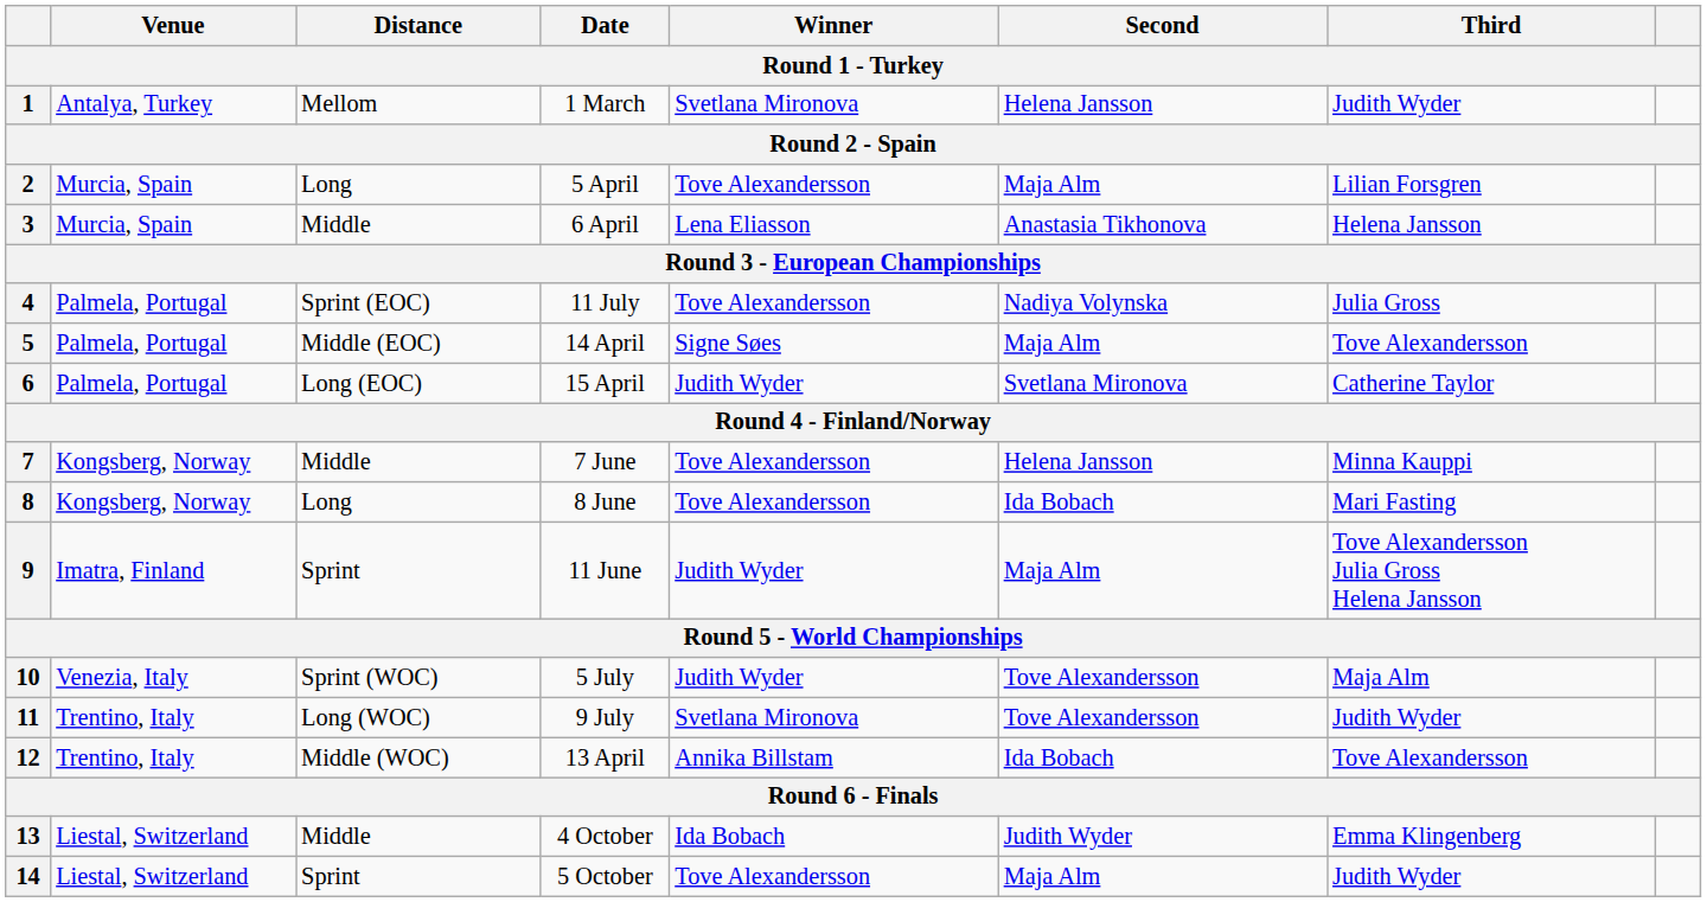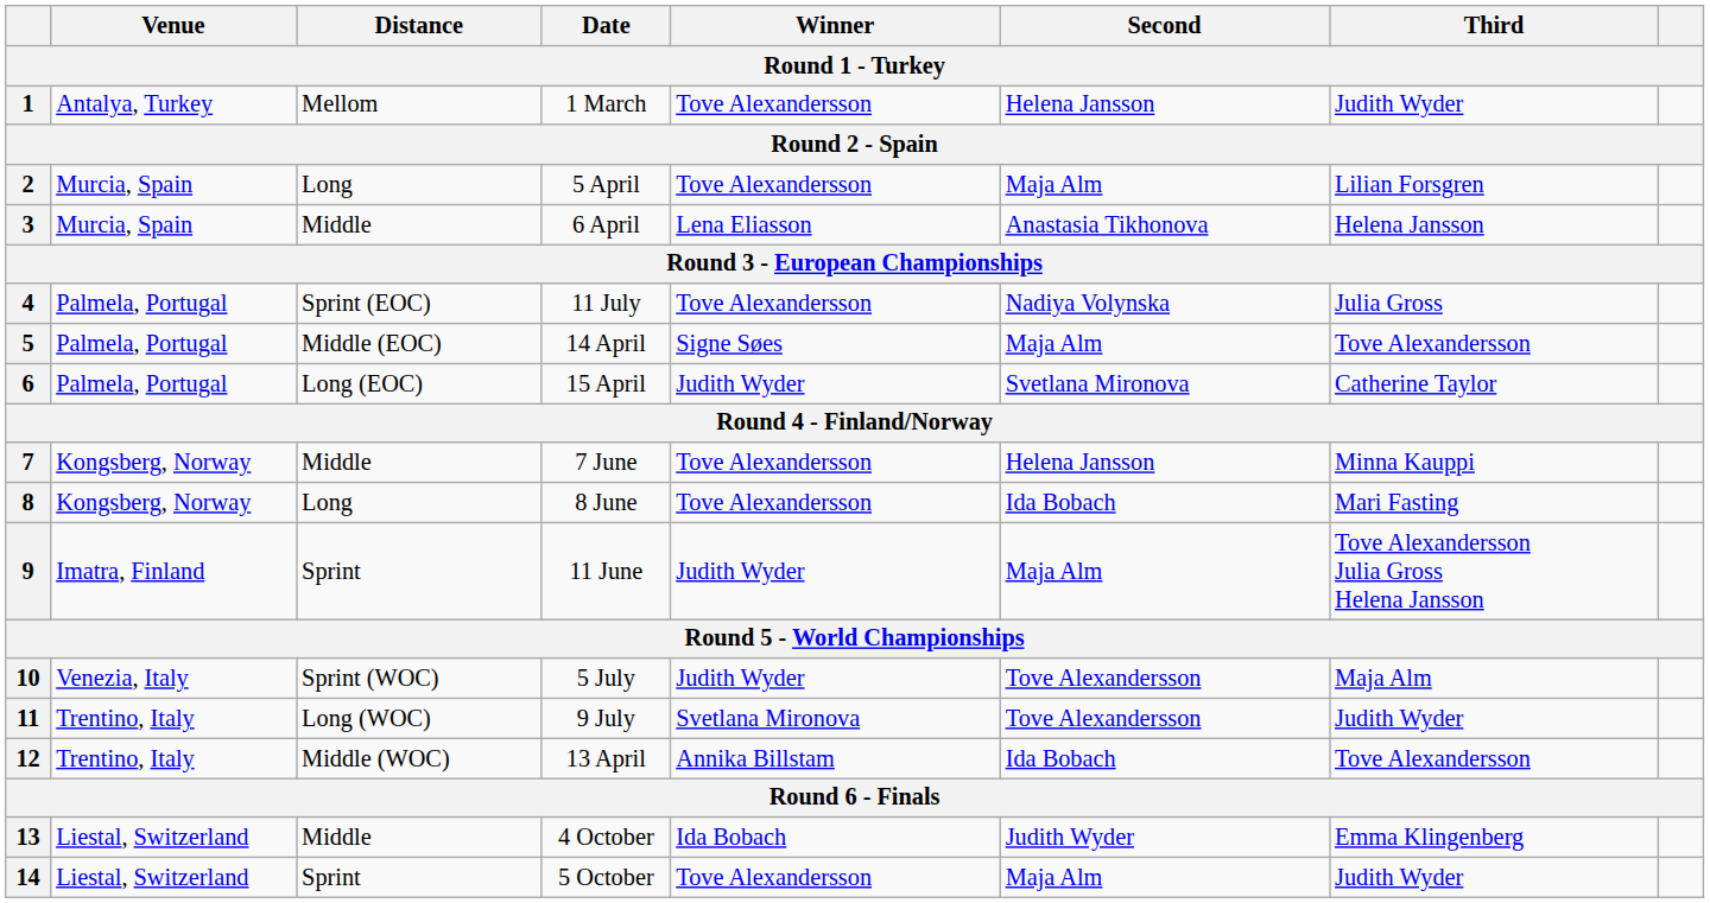 <table class="wikitable" style="font-size: 90%">
 <tr>
 <th width="20"></th>
 <th width="140">Venue</th>
 <th width="140">Distance</th>
 <th width="70">Date</th>
 <th width="190">Winner</th>
 <th width="190">Second</th>
 <th width="190">Third</th>
 <th width="20"></th>
 </tr>
 <tr>
 <th colspan="8">Round 1 - Turkey</th>
 </tr>
 <tr>
 <th>1</th>
 <td> <a href='#'>Antalya</a>, <a href='#'>Turkey</a></td>
 <td>Mellom</td>
 <td align=center>1 March</td>
-<td> <a href='#'>Svetlana Mironova</a></td>
+<td> <a href='#'>Tove Alexandersson</a></td>
 <td> <a href='#'>Helena Jansson</a></td>
 <td> <a href='#'>Judith Wyder</a></td>
 <td></td>
 </tr>
 <tr>
 <th colspan="8">Round 2 - Spain</th>
 </tr>
 <tr>
 <th>2</th>
 <td> <a href='#'>Murcia</a>, <a href='#'>Spain</a></td>
 <td>Long</td>
 <td align=center>5 April</td>
 <td> <a href='#'>Tove Alexandersson</a></td>
 <td> <a href='#'>Maja Alm</a></td>
 <td> <a href='#'>Lilian Forsgren</a></td>
 <td></td>
 </tr>
 <tr>
 <th>3</th>
 <td> <a href='#'>Murcia</a>, <a href='#'>Spain</a></td>
 <td>Middle</td>
 <td align=center>6 April</td>
 <td> <a href='#'>Lena Eliasson</a></td>
 <td> <a href='#'>Anastasia Tikhonova</a></td>
 <td> <a href='#'>Helena Jansson</a></td>
 <td></td>
 </tr>
 <tr>
 <th colspan="8">Round 3 - <a href='#'>European Championships</a></th>
 </tr>
 <tr>
 <th>4</th>
 <td> <a href='#'>Palmela</a>, <a href='#'>Portugal</a></td>
 <td>Sprint (EOC)</td>
 <td align=center>11 July</td>
 <td> <a href='#'>Tove Alexandersson</a></td>
 <td> <a href='#'>Nadiya Volynska</a></td>
 <td> <a href='#'>Julia Gross</a></td>
 <td></td>
 </tr>
 <tr>
 <th>5</th>
 <td> <a href='#'>Palmela</a>, <a href='#'>Portugal</a></td>
 <td>Middle (EOC)</td>
 <td align=center>14 April</td>
 <td> <a href='#'>Signe Søes</a></td>
 <td> <a href='#'>Maja Alm</a></td>
 <td> <a href='#'>Tove Alexandersson</a></td>
 <td></td>
 </tr>
 <tr>
 <th>6</th>
 <td> <a href='#'>Palmela</a>, <a href='#'>Portugal</a></td>
 <td>Long (EOC)</td>
 <td align=center>15 April</td>
 <td> <a href='#'>Judith Wyder</a></td>
 <td> <a href='#'>Svetlana Mironova</a></td>
 <td> <a href='#'>Catherine Taylor</a></td>
 <td></td>
 </tr>
 <tr>
 <th colspan="8">Round 4 - Finland/Norway</th>
 </tr>
 <tr>
 <th>7</th>
 <td> <a href='#'>Kongsberg</a>, <a href='#'>Norway</a></td>
 <td>Middle</td>
 <td align=center>7 June</td>
 <td> <a href='#'>Tove Alexandersson</a></td>
 <td> <a href='#'>Helena Jansson</a></td>
 <td> <a href='#'>Minna Kauppi</a></td>
 <td></td>
 </tr>
 <tr>
 <th>8</th>
 <td> <a href='#'>Kongsberg</a>, <a href='#'>Norway</a></td>
 <td>Long</td>
 <td align=center>8 June</td>
 <td> <a href='#'>Tove Alexandersson</a></td>
 <td> <a href='#'>Ida Bobach</a></td>
 <td> <a href='#'>Mari Fasting</a></td>
 <td></td>
 </tr>
 <tr>
 <th>9</th>
 <td> <a href='#'>Imatra</a>, <a href='#'>Finland</a></td>
 <td>Sprint</td>
 <td align=center>11 June</td>
 <td> <a href='#'>Judith Wyder</a></td>
 <td> <a href='#'>Maja Alm</a></td>
 <td> <a href='#'>Tove Alexandersson</a><br> <a href='#'>Julia Gross</a><br> <a href='#'>Helena Jansson</a></td>
 <td></td>
 </tr>
 <tr>
 <th colspan="8">Round 5 - <a href='#'>World Championships</a></th>
 </tr>
 <tr>
 <th>10</th>
 <td> <a href='#'>Venezia</a>, <a href='#'>Italy</a></td>
 <td>Sprint (WOC)</td>
 <td align=center>5 July</td>
 <td> <a href='#'>Judith Wyder</a></td>
 <td> <a href='#'>Tove Alexandersson</a></td>
 <td> <a href='#'>Maja Alm</a></td>
 <td></td>
 </tr>
 <tr>
 <th>11</th>
 <td> <a href='#'>Trentino</a>, <a href='#'>Italy</a></td>
 <td>Long (WOC)</td>
 <td align=center>9 July</td>
 <td> <a href='#'>Svetlana Mironova</a></td>
 <td> <a href='#'>Tove Alexandersson</a></td>
 <td> <a href='#'>Judith Wyder</a></td>
 <td></td>
 </tr>
 <tr>
 <th>12</th>
 <td> <a href='#'>Trentino</a>, <a href='#'>Italy</a></td>
 <td>Middle (WOC)</td>
 <td align=center>13 April</td>
 <td> <a href='#'>Annika Billstam</a></td>
 <td> <a href='#'>Ida Bobach</a></td>
 <td> <a href='#'>Tove Alexandersson</a></td>
 <td></td>
 </tr>
 <tr>
 <th colspan="8">Round 6 - Finals</th>
 </tr>
 <tr>
 <th>13</th>
 <td> <a href='#'>Liestal</a>, <a href='#'>Switzerland</a></td>
 <td>Middle</td>
 <td align=center>4 October</td>
 <td> <a href='#'>Ida Bobach</a></td>
 <td> <a href='#'>Judith Wyder</a></td>
 <td> <a href='#'>Emma Klingenberg</a></td>
 <td></td>
 </tr>
 <tr>
 <th>14</th>
 <td> <a href='#'>Liestal</a>, <a href='#'>Switzerland</a></td>
 <td>Sprint</td>
 <td align=center>5 October</td>
 <td> <a href='#'>Tove Alexandersson</a></td>
 <td> <a href='#'>Maja Alm</a></td>
 <td> <a href='#'>Judith Wyder</a></td>
 <td></td>
 </tr>
 </table>
